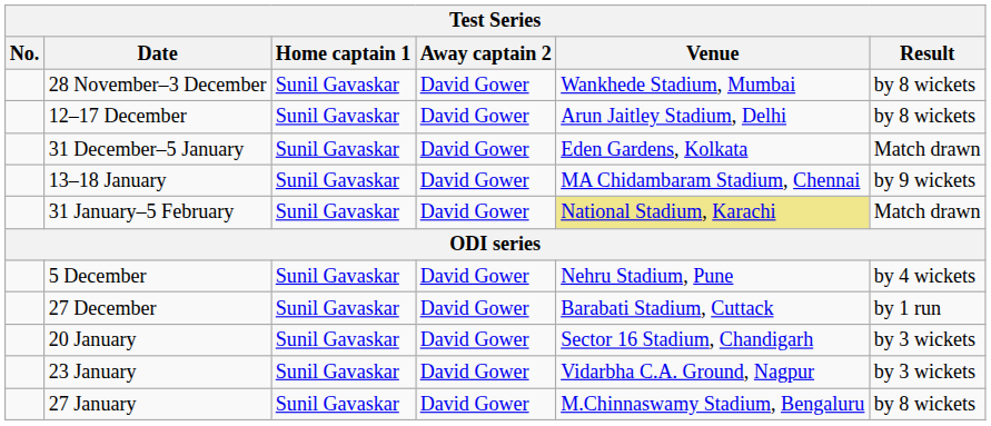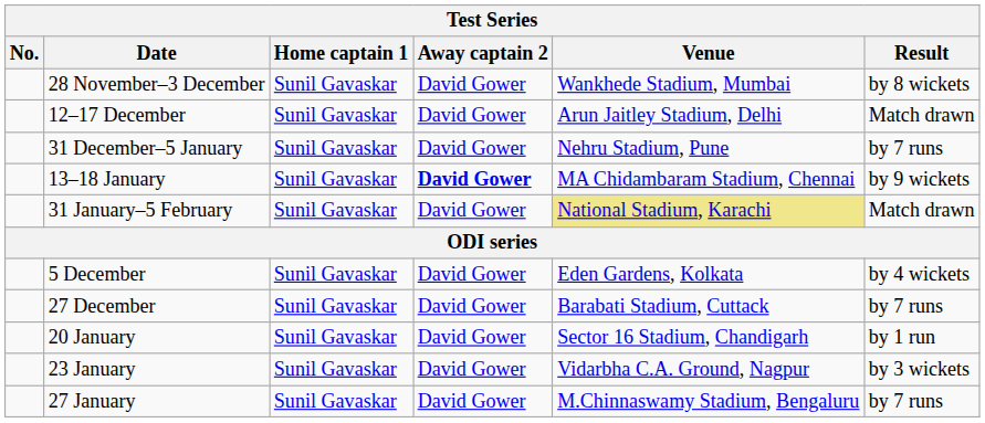 <table class="wikitable">
 <tr>
 <th colspan="9">Test Series</th>
 </tr>
 <tr>
 <th>No.</th>
 <th>Date</th>
 <th>Home captain 1</th>
 <th>Away captain 2</th>
 <th>Venue</th>
 <th>Result</th>
 </tr>
 <tr>
 <td></td>
 <td>28 November–3 December</td>
 <td><a href='#'>Sunil Gavaskar</a></td>
 <td><a href='#'>David Gower</a></td>
 <td><a href='#'>Wankhede Stadium</a>, <a href='#'>Mumbai</a></td>
 <td> by 8 wickets</td>
 </tr>
 <tr>
 <td></td>
 <td>12–17 December</td>
 <td><a href='#'>Sunil Gavaskar</a></td>
 <td><a href='#'>David Gower</a></td>
 <td><a href='#'>Arun Jaitley Stadium</a>, <a href='#'>Delhi</a></td>
-<td> by 8 wickets</td>
+<td>Match drawn</td>
 </tr>
 <tr>
 <td></td>
 <td>31 December–5 January</td>
 <td><a href='#'>Sunil Gavaskar</a></td>
 <td><a href='#'>David Gower</a></td>
-<td><a href='#'>Eden Gardens</a>, <a href='#'>Kolkata</a></td>
-<td>Match drawn</td>
+<td><a href='#'>Nehru Stadium</a>, <a href='#'>Pune</a></td>
+<td> by 7 runs</td>
 </tr>
 <tr>
 <td></td>
 <td>13–18 January</td>
 <td><a href='#'>Sunil Gavaskar</a></td>
-<td><a href='#'>David Gower</a></td>
+<td><strong><a href='#'>David Gower</a></strong></td>
 <td><a href='#'>MA Chidambaram Stadium</a>, <a href='#'>Chennai</a></td>
 <td> by 9 wickets</td>
 </tr>
 <tr>
 <td></td>
 <td>31 January–5 February</td>
 <td><a href='#'>Sunil Gavaskar</a></td>
 <td><a href='#'>David Gower</a></td>
 <td style="background: khaki;"><a href='#'>National Stadium</a>, <a href='#'>Karachi</a></td>
 <td>Match drawn</td>
 </tr>
 <tr>
 <th colspan="9">ODI series</th>
 </tr>
 <tr>
 <td></td>
 <td>5 December</td>
 <td><a href='#'>Sunil Gavaskar</a></td>
 <td><a href='#'>David Gower</a></td>
-<td><a href='#'>Nehru Stadium</a>, <a href='#'>Pune</a></td>
+<td><a href='#'>Eden Gardens</a>, <a href='#'>Kolkata</a></td>
 <td> by 4 wickets</td>
 </tr>
 <tr>
 <td></td>
 <td>27 December</td>
 <td><a href='#'>Sunil Gavaskar</a></td>
 <td><a href='#'>David Gower</a></td>
 <td><a href='#'>Barabati Stadium</a>, <a href='#'>Cuttack</a></td>
-<td> by 1 run</td>
+<td> by 7 runs</td>
 </tr>
 <tr>
 <td></td>
 <td>20 January</td>
 <td><a href='#'>Sunil Gavaskar</a></td>
 <td><a href='#'>David Gower</a></td>
 <td><a href='#'>Sector 16 Stadium</a>, <a href='#'>Chandigarh</a></td>
-<td> by 3 wickets</td>
+<td> by 1 run</td>
 </tr>
 <tr>
 <td></td>
 <td>23 January</td>
 <td><a href='#'>Sunil Gavaskar</a></td>
 <td><a href='#'>David Gower</a></td>
 <td><a href='#'>Vidarbha C.A. Ground</a>, <a href='#'>Nagpur</a></td>
 <td> by 3 wickets</td>
 </tr>
 <tr>
 <td></td>
 <td>27 January</td>
 <td><a href='#'>Sunil Gavaskar</a></td>
 <td><a href='#'>David Gower</a></td>
 <td><a href='#'>M.Chinnaswamy Stadium</a>, <a href='#'>Bengaluru</a></td>
-<td> by 8 wickets</td>
+<td> by 7 runs</td>
 </tr>
 </table>
